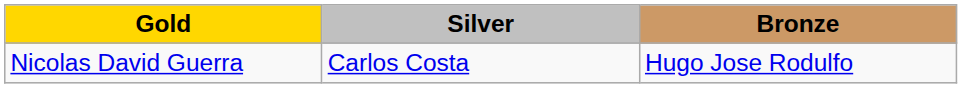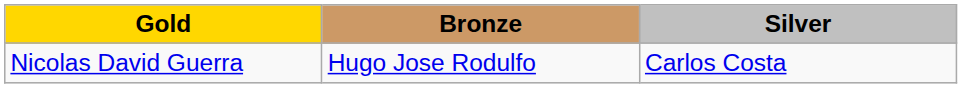 <table class="wikitable" style="text-align:left">
 <tr align="center">
 <td width=200 bgcolor=gold><strong>Gold</strong></td>
+<td width=200 bgcolor=CC9966><strong>Bronze</strong></td>
 <td width=200 bgcolor=silver><strong>Silver</strong></td>
-<td width=200 bgcolor=CC9966><strong>Bronze</strong></td>
 </tr>
 <tr>
 <td><a href='#'>Nicolas David Guerra</a><br><em></em></td>
+<td><a href='#'>Hugo Jose Rodulfo</a><br><em></em></td>
 <td><a href='#'>Carlos Costa</a><br><em></em></td>
-<td><a href='#'>Hugo Jose Rodulfo</a><br><em></em></td>
 </tr>
 </table>
